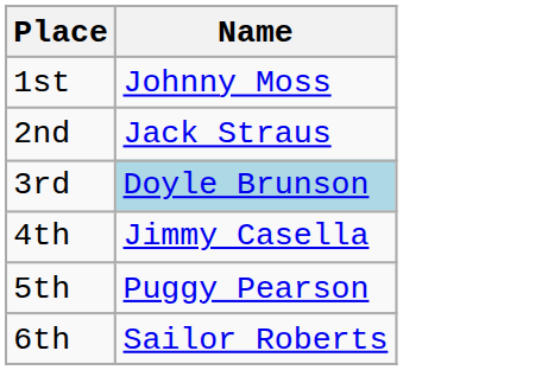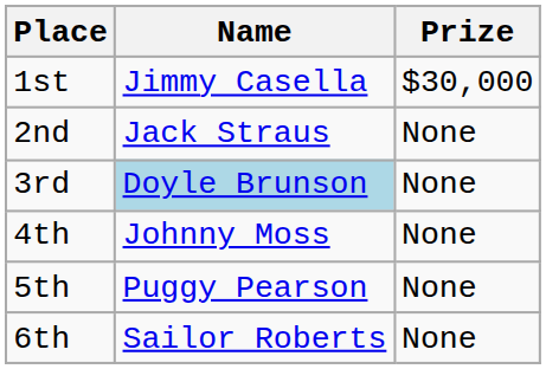 <table class="wikitable">
 <tr>
 <th bgcolor="#FFEBAD">Place</th>
 <th bgcolor="#FFEBAD">Name</th>
+<th bgcolor="#FFEBAD">Prize</th>
 </tr>
 <tr>
 <td>1st</td>
-<td><a href='#'>Johnny Moss</a></td>
+<td><a href='#'>Jimmy Casella</a></td>
+<td>$30,000</td>
 </tr>
 <tr>
 <td>2nd</td>
 <td><a href='#'>Jack Straus</a></td>
+<td>None</td>
 </tr>
 <tr>
 <td>3rd</td>
 <td style="background: lightblue;"><a href='#'>Doyle Brunson</a></td>
+<td>None</td>
 </tr>
 <tr>
 <td>4th</td>
-<td><a href='#'>Jimmy Casella</a></td>
+<td><a href='#'>Johnny Moss</a></td>
+<td>None</td>
 </tr>
 <tr>
 <td>5th</td>
 <td><a href='#'>Puggy Pearson</a></td>
+<td>None</td>
 </tr>
 <tr>
 <td>6th</td>
 <td><a href='#'>Sailor Roberts</a></td>
+<td>None</td>
 </tr>
 </table>
